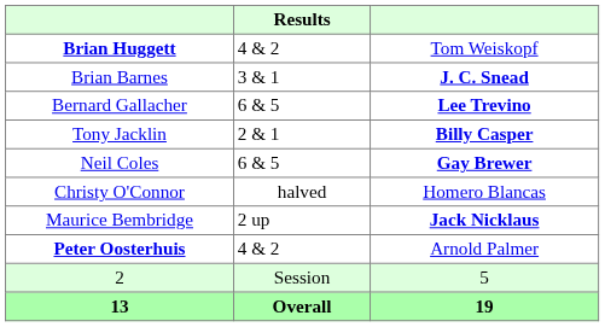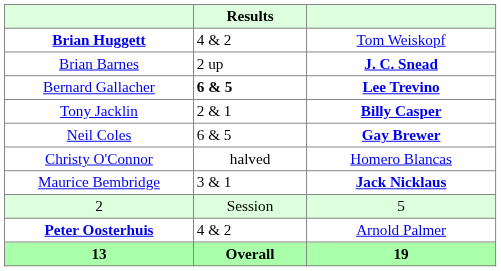 <table border="1" cellpadding="3" style="border-collapse: collapse; text-align:center;">
 <tr style="background:#dfd;">
 <th style="width:12em;"> </th>
 <th style="width:7em;">Results</th>
 <th style="width:12em;"></th>
 </tr>
 <tr>
 <td><strong><a href='#'>Brian Huggett</a></strong></td>
 <td align=left> 4 & 2</td>
 <td><a href='#'>Tom Weiskopf</a></td>
 </tr>
 <tr>
 <td><a href='#'>Brian Barnes</a></td>
-<td align=left> 3 & 1</td>
+<td align=left> 2 up</td>
 <td><strong><a href='#'>J. C. Snead</a></strong></td>
 </tr>
 <tr>
 <td><a href='#'>Bernard Gallacher</a></td>
-<td align=left> 6 & 5</td>
+<td align=left><strong> 6 & 5</strong></td>
 <td><strong><a href='#'>Lee Trevino</a></strong></td>
 </tr>
 <tr>
 <td><a href='#'>Tony Jacklin</a></td>
 <td align=left> 2 & 1</td>
 <td><strong><a href='#'>Billy Casper</a></strong></td>
 </tr>
 <tr>
 <td><a href='#'>Neil Coles</a></td>
 <td align=left> 6 & 5</td>
 <td><strong><a href='#'>Gay Brewer</a></strong></td>
 </tr>
 <tr>
 <td><a href='#'>Christy O'Connor</a></td>
 <td>halved</td>
 <td><a href='#'>Homero Blancas</a></td>
 </tr>
 <tr>
 <td><a href='#'>Maurice Bembridge</a></td>
-<td align=left> 2 up</td>
+<td align=left> 3 & 1</td>
 <td><strong><a href='#'>Jack Nicklaus</a></strong></td>
+</tr>
+<tr style="background:#dfd;">
+<td>2</td>
+<td>Session</td>
+<td>5</td>
 </tr>
 <tr>
 <td><strong><a href='#'>Peter Oosterhuis</a></strong></td>
 <td align=left> 4 & 2</td>
 <td><a href='#'>Arnold Palmer</a></td>
-</tr>
-<tr style="background:#dfd;">
-<td>2</td>
-<td>Session</td>
-<td>5</td>
 </tr>
 <tr style="background:#afa;">
 <th>13</th>
 <th>Overall</th>
 <th>19</th>
 </tr>
 </table>
